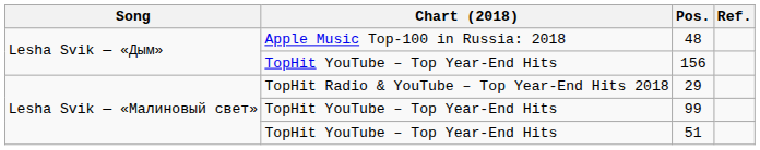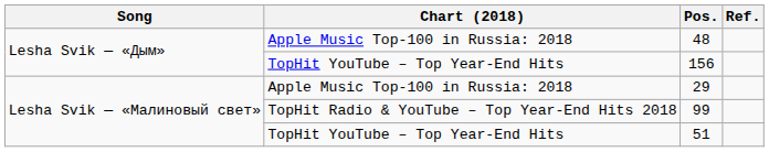 <table class="wikitable plainrowheaders">
 <tr>
 <th>Song</th>
 <th>Chart (2018)</th>
 <th>Pos.</th>
 <th>Ref.</th>
 </tr>
 <tr>
 <td rowspan="2">Lesha Svik — «Дым»</td>
 <td><a href='#'>Apple Music</a> Top-100 in Russia: 2018</td>
 <td align="center">48</td>
 <td></td>
 </tr>
 <tr>
 <td><a href='#'>TopHit</a> YouTube – Top Year-End Hits</td>
 <td align="center">156</td>
 <td></td>
 </tr>
 <tr>
 <td rowspan="3">Lesha Svik — «Малиновый свет»</td>
-<td>TopHit Radio & YouTube – Top Year-End Hits 2018</td>
+<td rowspan="1">Apple Music Top-100 in Russia: 2018</td>
 <td align="center">29</td>
 <td></td>
 </tr>
 <tr>
-<td>TopHit YouTube – Top Year-End Hits</td>
+<td>TopHit Radio & YouTube – Top Year-End Hits 2018</td>
 <td align="center">99</td>
 <td></td>
 </tr>
 <tr>
 <td>TopHit YouTube – Top Year-End Hits</td>
 <td align="center">51</td>
 <td></td>
 </tr>
 </table>
